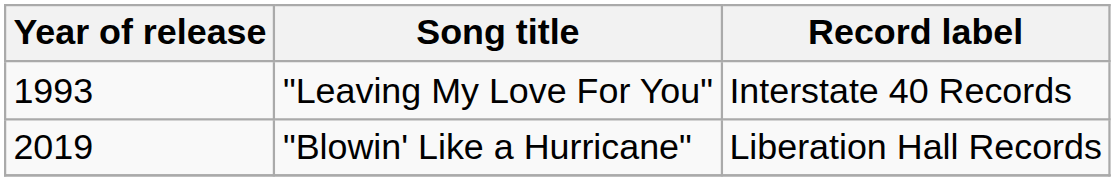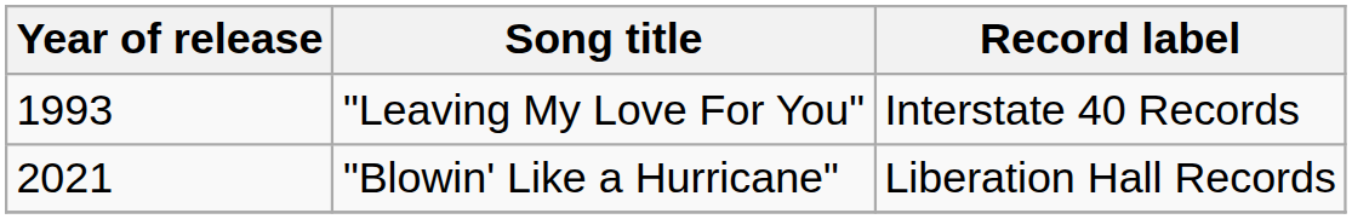 <table class="wikitable sortable">
 <tr>
 <th>Year of release</th>
 <th>Song title</th>
 <th>Record label</th>
 </tr>
 <tr>
 <td>1993</td>
 <td>"Leaving My Love For You"</td>
 <td>Interstate 40 Records</td>
 </tr>
 <tr>
-<td>2019</td>
+<td>2021</td>
 <td>"Blowin' Like a Hurricane"</td>
 <td>Liberation Hall Records</td>
 </tr>
 <tr>
 </tr>
 </table>
